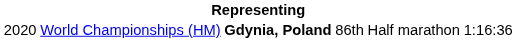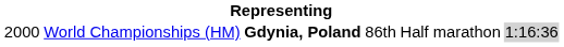 <table>
 <tr>
 <th colspan="6">Representing </th>
 </tr>
 <tr>
-<td>2020</td>
+<td>2000</td>
 <td><a href='#'>World Championships (HM)</a></td>
 <td><strong>Gdynia, Poland</strong></td>
 <td>86th</td>
 <td>Half marathon</td>
-<td>1:16:36</td>
+<td style="background: lightgrey;">1:16:36</td>
 </tr>
 </table>
